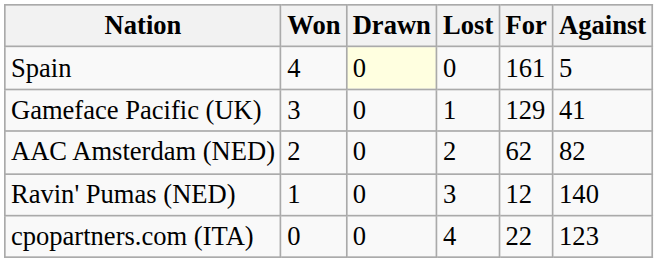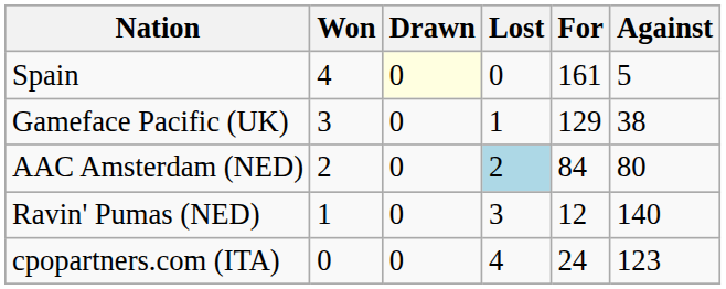 <table class="wikitable">
 <tr>
 <th>Nation</th>
 <th>Won</th>
 <th>Drawn</th>
 <th>Lost</th>
 <th>For</th>
 <th>Against</th>
 </tr>
 <tr>
 <td>Spain</td>
 <td>4</td>
 <td style="background: lightyellow;">0</td>
 <td>0</td>
 <td>161</td>
 <td>5</td>
 </tr>
 <tr>
 <td>Gameface Pacific (UK)</td>
 <td>3</td>
 <td>0</td>
 <td>1</td>
 <td>129</td>
-<td>41</td>
+<td>38</td>
 </tr>
 <tr>
 <td>AAC Amsterdam (NED)</td>
 <td>2</td>
 <td>0</td>
-<td>2</td>
-<td>62</td>
-<td>82</td>
+<td style="background: lightblue;">2</td>
+<td>84</td>
+<td>80</td>
 </tr>
 <tr>
 <td>Ravin' Pumas (NED)</td>
 <td>1</td>
 <td>0</td>
 <td>3</td>
 <td>12</td>
 <td>140</td>
 </tr>
 <tr>
 <td>cpopartners.com (ITA)</td>
 <td>0</td>
 <td>0</td>
 <td>4</td>
-<td>22</td>
+<td>24</td>
 <td>123</td>
 </tr>
 </table>
